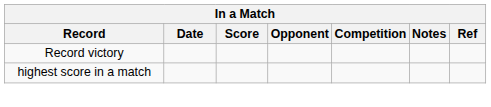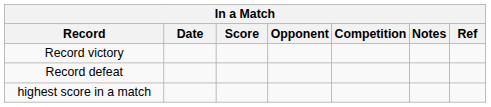 <table class="wikitable" style="text-align:center;">
 <tr>
 <th colspan=7 abbr="Match">In a Match</th>
 </tr>
 <tr>
 <th width=200 abbr="record">Record</th>
 <th width=60 abbr="Date">Date</th>
 <th width=60 abbr="Score">Score</th>
 <th width 200 abbr="Opp">Opponent</th>
 <th width 200 abbr="Comp">Competition</th>
 <th width=40 abbr="Notes">Notes</th>
 <th width=40 abbr="Ref">Ref</th>
 </tr>
 <tr>
 <td>Record victory</td>
 <td></td>
 <td></td>
 <td></td>
 <td></td>
 <td></td>
 <td></td>
 </tr>
 <tr>
+<td>Record defeat</td>
+<td></td>
+<td></td>
+<td></td>
+<td></td>
+<td></td>
+<td></td>
+</tr>
+<tr>
 <td>highest score in a match</td>
 <td></td>
 <td></td>
 <td></td>
 <td></td>
 <td></td>
 <td></td>
 </tr>
 </table>
